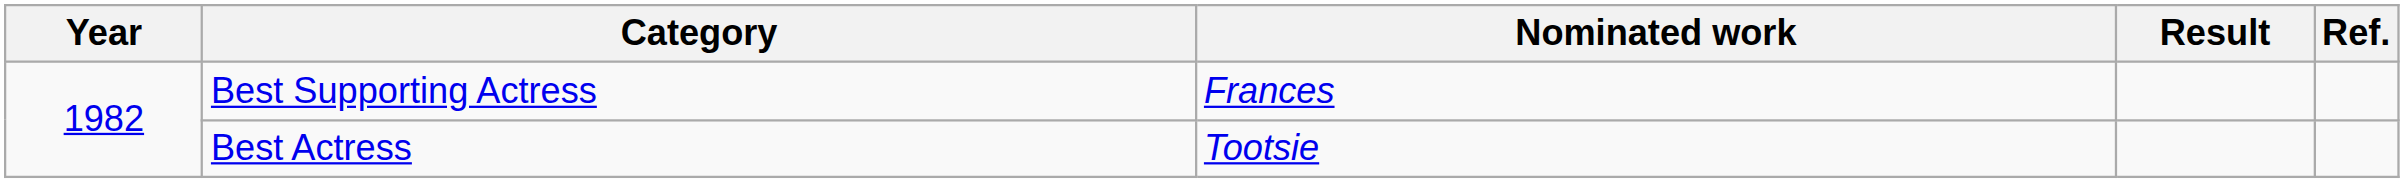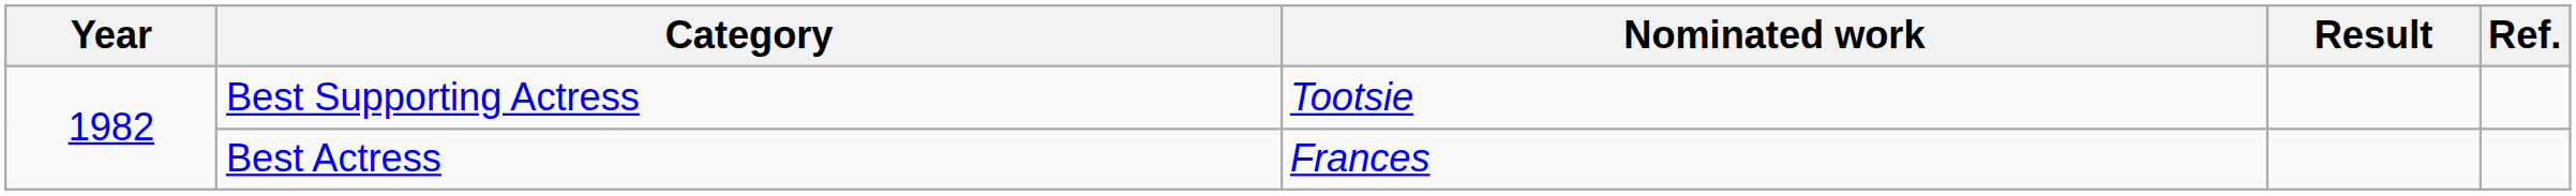 <table class=wikitable>
 <tr>
 <th scope="col" style="width:5em;">Year</th>
 <th scope="col" style="width:27em;">Category</th>
 <th scope="col" style="width:25em;">Nominated work</th>
 <th scope="col" style="width:5em;">Result</th>
 <th>Ref.</th>
 </tr>
 <tr>
 <td style="text-align:center;", rowspan=2><a href='#'>1982</a></td>
 <td><a href='#'>Best Supporting Actress</a></td>
-<td><em><a href='#'>Frances</a></em></td>
+<td><em><a href='#'>Tootsie</a></em></td>
 <td></td>
 <td align=center></td>
 </tr>
 <tr>
 <td><a href='#'>Best Actress</a></td>
-<td><em><a href='#'>Tootsie</a></em></td>
+<td><em><a href='#'>Frances</a></em></td>
 <td></td>
 <td align=center></td>
 </tr>
 </table>
